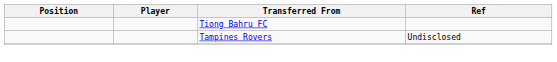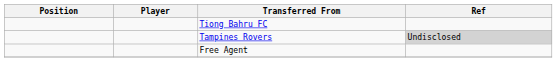 <table class="wikitable sortable" style="width:100%; text-align:center; font-size:100%; text-align:left;">
 <tr>
 <th><strong>Position</strong></th>
 <th><strong>Player</strong></th>
 <th><strong>Transferred From</strong></th>
 <th><strong>Ref</strong></th>
 </tr>
 <tr>
 <td></td>
 <td></td>
 <td> <a href='#'>Tiong Bahru FC</a></td>
 <td></td>
 </tr>
 <tr>
 <td></td>
 <td></td>
 <td> <a href='#'>Tampines Rovers</a></td>
-<td>Undisclosed </td>
+<td style="background: lightgrey;">Undisclosed </td>
+</tr>
+<tr>
+<td></td>
+<td></td>
+<td>Free Agent</td>
+<td></td>
 </tr>
 <tr>
 </tr>
 </table>
